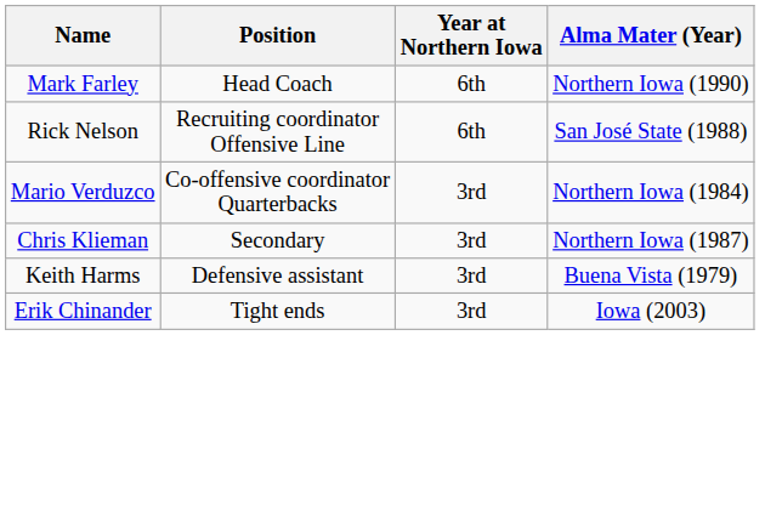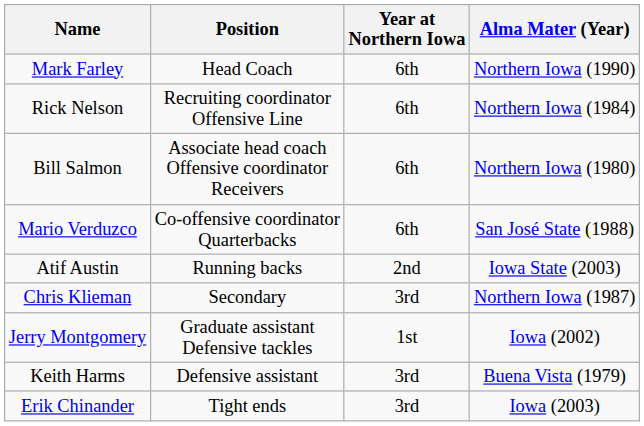 <table class="wikitable">
 <tr>
 <th>Name</th>
 <th>Position</th>
 <th>Year at<br>Northern Iowa</th>
 <th><a href='#'>Alma Mater</a> (Year)</th>
 </tr>
 <tr align="center">
 <td><a href='#'>Mark Farley</a></td>
 <td>Head Coach</td>
 <td>6th</td>
 <td><a href='#'>Northern Iowa</a> (1990)</td>
 </tr>
 <tr align="center">
 <td>Rick Nelson</td>
 <td>Recruiting coordinator<br>Offensive Line</td>
 <td>6th</td>
-<td><a href='#'>San José State</a> (1988)</td>
+<td><a href='#'>Northern Iowa</a> (1984)</td>
+</tr>
+<tr align="center">
+<td>Bill Salmon</td>
+<td>Associate head coach<br>Offensive coordinator<br>Receivers</td>
+<td>6th</td>
+<td><a href='#'>Northern Iowa</a> (1980)</td>
 </tr>
 <tr align="center">
 <td><a href='#'>Mario Verduzco</a></td>
 <td>Co-offensive coordinator<br>Quarterbacks</td>
-<td>3rd</td>
-<td><a href='#'>Northern Iowa</a> (1984)</td>
+<td>6th</td>
+<td><a href='#'>San José State</a> (1988)</td>
+</tr>
+<tr align="center">
+<td>Atif Austin</td>
+<td>Running backs</td>
+<td>2nd</td>
+<td><a href='#'>Iowa State</a> (2003)</td>
 </tr>
 <tr align="center">
 <td><a href='#'>Chris Klieman</a></td>
 <td>Secondary</td>
 <td>3rd</td>
 <td><a href='#'>Northern Iowa</a> (1987)</td>
+</tr>
+<tr align="center">
+<td><a href='#'>Jerry Montgomery</a></td>
+<td>Graduate assistant<br>Defensive tackles</td>
+<td>1st</td>
+<td><a href='#'>Iowa</a> (2002)</td>
 </tr>
 <tr align="center">
 <td>Keith Harms</td>
 <td>Defensive assistant</td>
 <td>3rd</td>
 <td><a href='#'>Buena Vista</a> (1979)</td>
 </tr>
 <tr align="center">
 <td><a href='#'>Erik Chinander</a></td>
 <td>Tight ends</td>
 <td>3rd</td>
 <td><a href='#'>Iowa</a> (2003)</td>
 </tr>
 </table>
